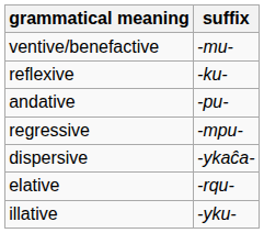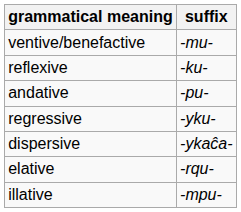 <table class="wikitable">
 <tr>
 <th>grammatical meaning</th>
 <th>suffix</th>
 </tr>
 <tr>
 <td>ventive/benefactive</td>
 <td><em>-mu-</em></td>
 </tr>
 <tr>
 <td>reflexive</td>
 <td><em>-ku-</em></td>
 </tr>
 <tr>
 <td>andative</td>
 <td><em>-pu-</em></td>
 </tr>
 <tr>
 <td>regressive</td>
-<td><em>-mpu-</em></td>
+<td><em>-yku-</em></td>
 </tr>
 <tr>
 <td>dispersive</td>
 <td><em>-ykaĉa-</em></td>
 </tr>
 <tr>
 <td>elative</td>
 <td><em>-rqu-</em></td>
 </tr>
 <tr>
 <td>illative</td>
-<td><em>-yku-</em></td>
+<td><em>-mpu-</em></td>
 </tr>
 </table>
